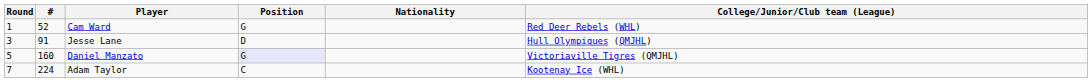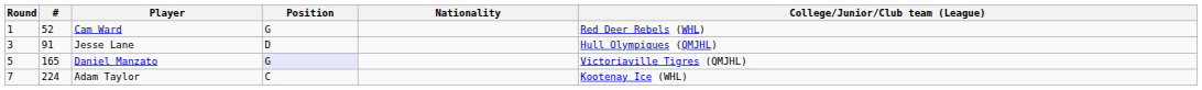 <table class="wikitable">
 <tr>
 <th bgcolor="#DDDDFF" width="2.75%">Round</th>
 <th bgcolor="#DDDDFF" width="2.75%">#</th>
 <th bgcolor="#DDDDFF" width="16.0%">Player</th>
 <th bgcolor="#DDDDFF" width="8.0%">Position</th>
 <th bgcolor="#DDDDFF" width="18.5%">Nationality</th>
 <th bgcolor="#DDDDFF" width="100.0%">College/Junior/Club team (League)</th>
 </tr>
 <tr>
 <td>1</td>
 <td>52</td>
 <td><a href='#'>Cam Ward</a></td>
 <td>G</td>
 <td></td>
 <td><a href='#'>Red Deer Rebels</a> (<a href='#'>WHL</a>)</td>
 </tr>
 <tr>
 <td>3</td>
 <td>91</td>
 <td>Jesse Lane</td>
 <td>D</td>
 <td></td>
 <td><a href='#'>Hull Olympiques</a> (<a href='#'>QMJHL</a>)</td>
 </tr>
 <tr>
 <td>5</td>
-<td>160</td>
+<td>165</td>
 <td><a href='#'>Daniel Manzato</a></td>
 <td style="background: lavender;">G</td>
 <td></td>
 <td><a href='#'>Victoriaville Tigres</a> (QMJHL)</td>
 </tr>
 <tr>
 <td>7</td>
 <td>224</td>
 <td>Adam Taylor</td>
 <td>C</td>
 <td></td>
 <td><a href='#'>Kootenay Ice</a> (WHL)</td>
 </tr>
 </table>
